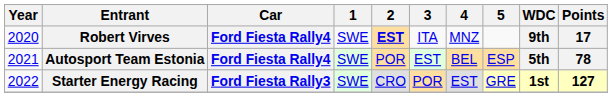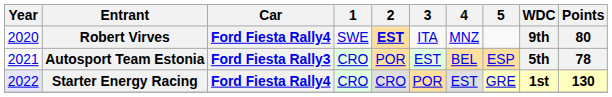 <table class="wikitable" style="text-align:center; font-size:85%">
 <tr>
 <th>Year</th>
 <th>Entrant</th>
 <th>Car</th>
 <th>1</th>
 <th>2</th>
 <th>3</th>
 <th>4</th>
 <th>5</th>
 <th>WDC</th>
 <th>Points</th>
 </tr>
 <tr>
 <td><a href='#'>2020</a></td>
 <th nowrap>Robert Virves</th>
 <th nowrap><a href='#'>Ford Fiesta Rally4</a></th>
 <td style="background:#;"><a href='#'>SWE</a></td>
 <td style="background:#ffdf9f;"><strong><a href='#'>EST</a><br></strong></td>
 <td style="background:#;"><a href='#'>ITA</a></td>
 <td style="background:#;"><a href='#'>MNZ</a></td>
 <td></td>
 <th>9th</th>
-<th>17</th>
+<th>80</th>
 </tr>
 <tr>
 <td><a href='#'>2021</a></td>
 <th nowrap>Autosport Team Estonia</th>
-<th nowrap><a href='#'>Ford Fiesta Rally4</a></th>
-<td style="background:#dfffdf;"><a href='#'>SWE</a><br></td>
+<th nowrap><a href='#'>Ford Fiesta Rally3</a></th>
+<td style="background:#dfffdf;"><a href='#'>CRO</a><br></td>
 <td style="background:#ffdf9f;"><a href='#'>POR</a><br></td>
 <td style="background:#dfffdf;"><a href='#'>EST</a><br></td>
 <td style="background:#ffdf9f;"><a href='#'>BEL</a><br></td>
 <td style="background:#ffdf9f;"><a href='#'>ESP</a><br></td>
 <th>5th</th>
 <th>78</th>
 </tr>
 <tr>
-<td><a href='#'>2022</a></td>
+<td style="background: lavender;"><a href='#'>2022</a></td>
 <th nowrap>Starter Energy Racing</th>
-<th nowrap><a href='#'>Ford Fiesta Rally3</a></th>
-<td style="background:#dfffdf;"><a href='#'>SWE</a><br></td>
+<th nowrap><a href='#'>Ford Fiesta Rally4</a></th>
+<td style="background:#dfffdf;"><a href='#'>CRO</a><br></td>
 <td style="background:#dfdfdf;"><a href='#'>CRO</a><br></td>
 <td style="background:#ffdf9f;"><a href='#'>POR</a><br></td>
 <td style="background:#dfdfdf;"><a href='#'>EST</a><br></td>
 <td style="background:#ffffbf;"><a href='#'>GRE</a><br></td>
 <th style="background:#FFFFBF;">1st</th>
-<th style="background:#FFFFBF;">127</th>
+<th style="background:#FFFFBF;">130</th>
 </tr>
 <tr>
 </tr>
 </table>
